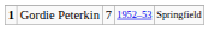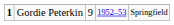 <table class="wikitable">
 <tr>
 </tr>
 <tr>
 <td><strong>1</strong></td>
 <td>Gordie Peterkin</td>
-<td>7</td>
+<td>9</td>
 <td style="font-size:80%;"><a href='#'>1952–53</a></td>
 <td style="font-size:80%;">Springfield</td>
 </tr>
 </table>
